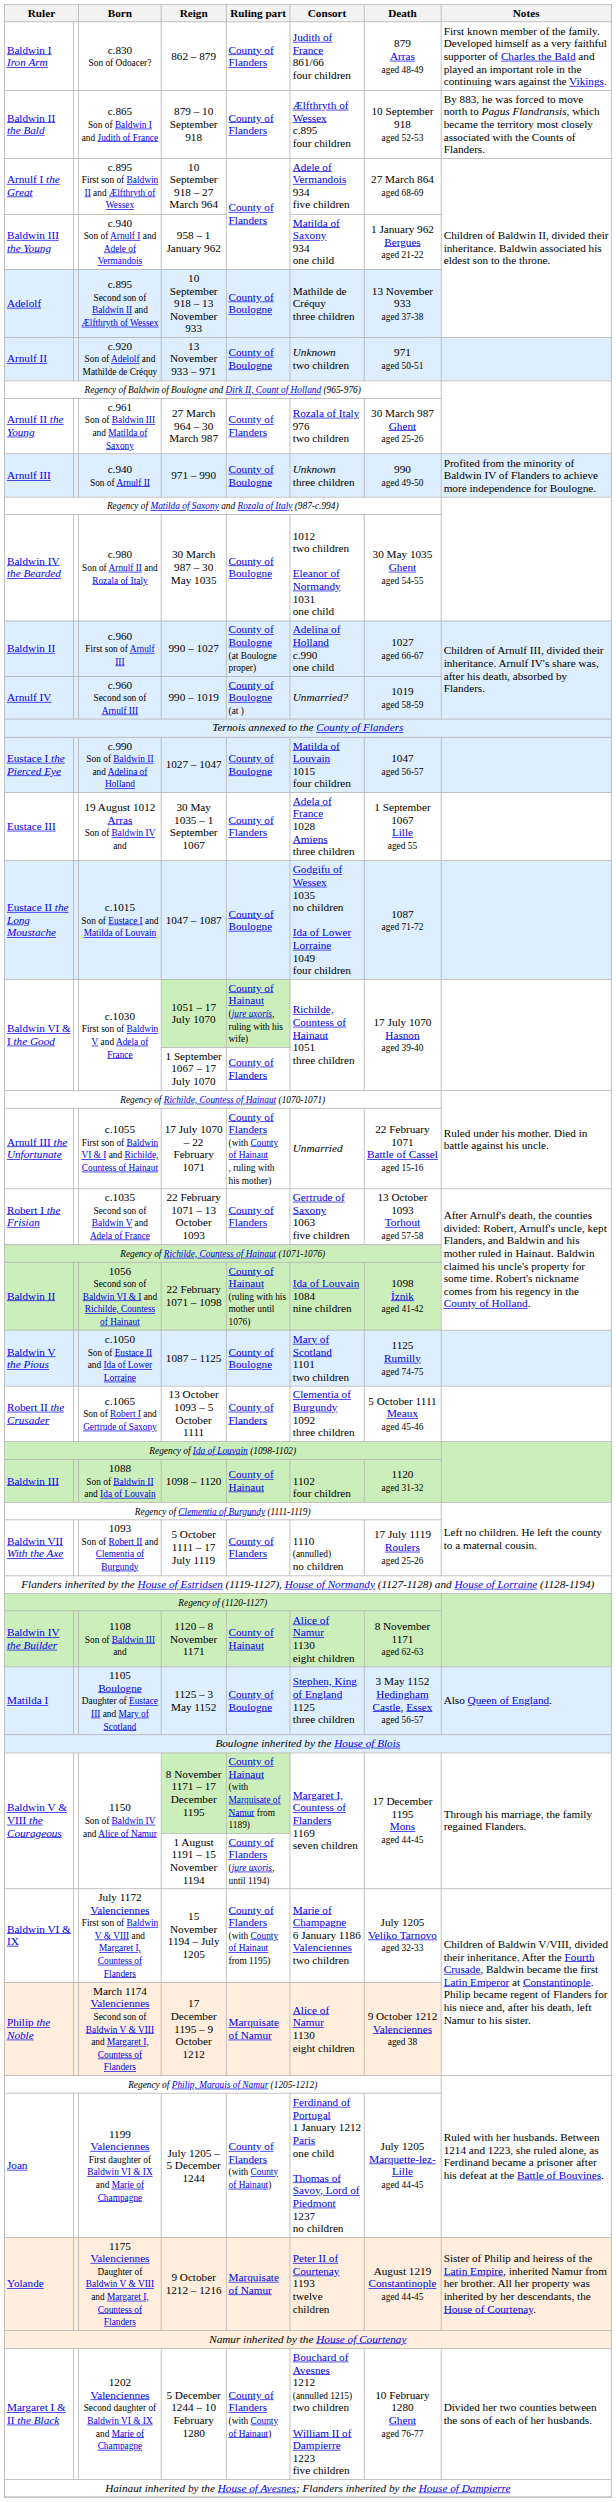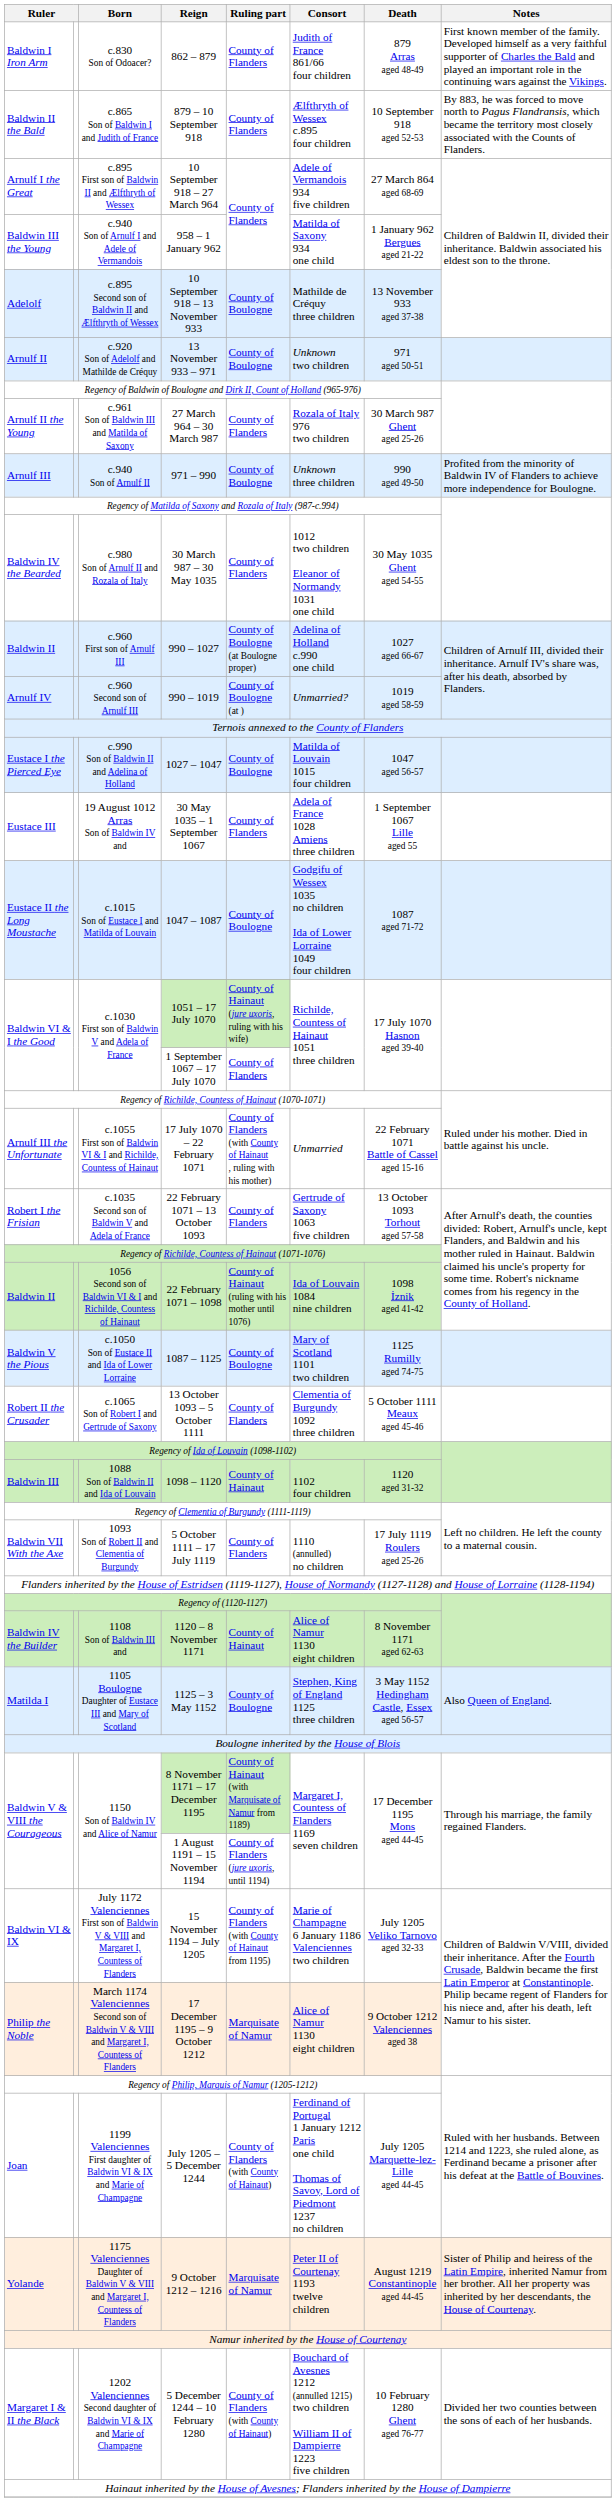 <table class="wikitable sticky-header">
 <tr>
 <th colspan=2>Ruler</th>
 <th>Born</th>
 <th>Reign</th>
 <th>Ruling part</th>
 <th>Consort</th>
 <th>Death</th>
 <th>Notes</th>
 </tr>
 <tr style="background:#fff">
 <td><a href='#'>Baldwin I <em>Iron Arm</em></a></td>
 <td></td>
 <td align=center>c.830<br><small>Son of Odoacer?</small></td>
 <td align=center>862 – 879</td>
 <td><a href='#'>County of Flanders</a></td>
 <td><a href='#'>Judith of France</a><br>861/66<br>four children</td>
 <td align=center>879<br><a href='#'>Arras</a><br><small>aged 48-49</small></td>
 <td>First known member of the family. Developed himself as a very faithful supporter of <a href='#'>Charles the Bald</a> and played an important role in the continuing wars against the <a href='#'>Vikings</a>.</td>
 </tr>
 <tr style="background:#fff">
 <td><a href='#'>Baldwin II <em>the Bald</em></a></td>
 <td></td>
 <td align=center>c.865<br><small>Son of <a href='#'>Baldwin I</a> and <a href='#'>Judith of France</a></small></td>
 <td align=center>879 – 10 September 918</td>
 <td><a href='#'>County of Flanders</a></td>
 <td><a href='#'>Ælfthryth of Wessex</a><br>c.895<br>four children</td>
 <td align=center>10 September 918<br><small>aged 52-53</small></td>
 <td>By 883, he was forced to move north to <em>Pagus Flandransis</em>, which became the territory most closely associated with the Counts of Flanders.</td>
 </tr>
 <tr style="background:#fff">
 <td><a href='#'>Arnulf I <em>the Great</em></a></td>
 <td></td>
 <td align=center>c.895<br><small>First son of <a href='#'>Baldwin II</a> and <a href='#'>Ælfthryth of Wessex</a></small></td>
 <td align=center>10 September 918 – 27 March 964</td>
 <td rowspan="2"><a href='#'>County of Flanders</a></td>
 <td><a href='#'>Adele of Vermandois</a><br>934<br>five children</td>
 <td align=center>27 March 864<br><small>aged 68-69</small></td>
 <td rowspan="3">Children of Baldwin II, divided their inheritance. Baldwin associated his eldest son to the throne.</td>
 </tr>
 <tr style="background:#fff">
 <td><a href='#'>Baldwin III <em>the Young</em></a></td>
 <td></td>
 <td align=center>c.940<br><small>Son of <a href='#'>Arnulf I</a> and <a href='#'>Adele of Vermandois</a></small></td>
 <td align=center>958 – 1 January 962</td>
 <td><a href='#'>Matilda of Saxony</a><br>934<br>one child</td>
 <td align=center>1 January 962<br><a href='#'>Bergues</a><br><small>aged 21-22</small></td>
 </tr>
 <tr style="background:#def">
 <td><a href='#'>Adelolf</a></td>
 <td></td>
 <td align=center>c.895<br><small>Second son of <a href='#'>Baldwin II</a> and <a href='#'>Ælfthryth of Wessex</a></small></td>
 <td align=center>10 September 918 – 13 November 933</td>
 <td><a href='#'>County of Boulogne</a></td>
 <td>Mathilde de Créquy<br>three children</td>
 <td align=center>13 November 933<br><small>aged 37-38</small></td>
 </tr>
 <tr style="background:#def">
 <td><a href='#'>Arnulf II</a></td>
 <td></td>
 <td align=center>c.920<br><small>Son of <a href='#'>Adelolf</a> and Mathilde de Créquy</small></td>
 <td align=center>13 November 933 – 971</td>
 <td><a href='#'>County of Boulogne</a></td>
 <td><em>Unknown</em><br>two children</td>
 <td align=center>971<br><small>aged 50-51</small></td>
 <td></td>
 </tr>
 <tr style="background:#fff">
 <td colspan=7 align=center><small><em>Regency of Baldwin of Boulogne and <a href='#'>Dirk II, Count of Holland</a> (965-976)</em></small></td>
 <td rowspan="2"></td>
 </tr>
 <tr style="background:#fff">
 <td><a href='#'>Arnulf II <em>the Young</em></a></td>
 <td></td>
 <td align=center>c.961<br><small>Son of <a href='#'>Baldwin III</a> and <a href='#'>Matilda of Saxony</a></small></td>
 <td align=center>27 March 964 – 30 March 987</td>
 <td><a href='#'>County of Flanders</a></td>
 <td><a href='#'>Rozala of Italy</a><br>976<br>two children</td>
 <td align=center>30 March 987<br><a href='#'>Ghent</a><br><small>aged 25-26</small></td>
 </tr>
 <tr style="background:#def">
 <td><a href='#'>Arnulf III</a></td>
 <td></td>
 <td align=center>c.940<br><small>Son of <a href='#'>Arnulf II</a></small></td>
 <td align=center>971 – 990</td>
 <td><a href='#'>County of Boulogne</a></td>
 <td><em>Unknown</em><br>three children</td>
 <td align=center>990<br><small>aged 49-50</small></td>
 <td>Profited from the minority of Baldwin IV of Flanders to achieve more independence for Boulogne.</td>
 </tr>
 <tr style="background:#fff">
 <td colspan=7 align=center><small><em>Regency of <a href='#'>Matilda of Saxony</a> and <a href='#'>Rozala of Italy</a> (987-c.994)</em></small></td>
 <td rowspan="2"></td>
 </tr>
 <tr style="background:#fff">
 <td><a href='#'>Baldwin IV <em>the Bearded</em></a></td>
 <td></td>
 <td align=center>c.980<br><small>Son of <a href='#'>Arnulf II</a> and <a href='#'>Rozala of Italy</a></small></td>
 <td align=center>30 March 987 – 30 May 1035</td>
-<td><a href='#'>County of Boulogne</a></td>
+<td><a href='#'>County of Flanders</a></td>
 <td><br>1012<br>two children<br><br><a href='#'>Eleanor of Normandy</a><br>1031<br>one child</td>
 <td align=center>30 May 1035<br><a href='#'>Ghent</a><br><small>aged 54-55</small></td>
 </tr>
 <tr style="background:#def">
 <td><a href='#'>Baldwin II</a></td>
 <td></td>
 <td align=center>c.960<br><small>First son of <a href='#'>Arnulf III</a></small></td>
 <td align=center>990 – 1027</td>
 <td><a href='#'>County of Boulogne</a><br><small>(at Boulogne proper)</small></td>
 <td><a href='#'>Adelina of Holland</a><br>c.990<br>one child</td>
 <td align=center>1027<br><small>aged 66-67</small></td>
 <td rowspan="2">Children of Arnulf III, divided their inheritance. Arnulf IV's share was, after his death, absorbed by Flanders.</td>
 </tr>
 <tr style="background:#def">
 <td><a href='#'>Arnulf IV</a></td>
 <td></td>
 <td align=center>c.960<br><small>Second son of <a href='#'>Arnulf III</a></small></td>
 <td align=center>990 – 1019</td>
 <td><a href='#'>County of Boulogne</a><br><small>(at )</small></td>
 <td><em>Unmarried?</em></td>
 <td align=center>1019<br><small>aged 58-59</small></td>
 </tr>
 <tr style="background:#def">
 <td colspan=8 align=center><em>Ternois annexed to the <a href='#'>County of Flanders</a></em></td>
 </tr>
 <tr style="background:#def">
 <td><a href='#'>Eustace I <em>the Pierced Eye</em></a></td>
 <td></td>
 <td align=center>c.990<br><small>Son of <a href='#'>Baldwin II</a> and <a href='#'>Adelina of Holland</a></small></td>
 <td align=center>1027 – 1047</td>
 <td><a href='#'>County of Boulogne</a></td>
 <td><a href='#'>Matilda of Louvain</a><br>1015<br>four children</td>
 <td align=center>1047<br><small>aged 56-57</small></td>
 <td></td>
 </tr>
 <tr style="background:#fff">
 <td><a href='#'>Eustace III</a></td>
 <td></td>
 <td align=center>19 August 1012<br><a href='#'>Arras</a><br><small>Son of <a href='#'>Baldwin IV</a> and </small></td>
 <td align=center>30 May 1035 – 1 September 1067</td>
 <td><a href='#'>County of Flanders</a></td>
 <td><a href='#'>Adela of France</a><br>1028<br><a href='#'>Amiens</a><br>three children</td>
 <td align=center>1 September 1067<br><a href='#'>Lille</a><br><small>aged 55</small></td>
 <td></td>
 </tr>
 <tr style="background:#def">
 <td><a href='#'>Eustace II <em>the Long Moustache</em></a></td>
 <td></td>
 <td align=center>c.1015<br><small>Son of <a href='#'>Eustace I</a> and <a href='#'>Matilda of Louvain</a></small></td>
 <td align=center>1047 – 1087</td>
 <td><a href='#'>County of Boulogne</a></td>
 <td><a href='#'>Godgifu of Wessex</a><br>1035<br>no children<br><br><a href='#'>Ida of Lower Lorraine</a><br>1049<br>four children</td>
 <td align=center>1087<br><small>aged 71-72</small></td>
 <td></td>
 </tr>
 <tr style="background:#fff">
 <td rowspan="2"><a href='#'>Baldwin VI & I <em>the Good</em></a></td>
 <td rowspan="2"></td>
 <td align=center rowspan="2">c.1030<br><small>First son of <a href='#'>Baldwin V</a> and <a href='#'>Adela of France</a></small></td>
 <td align=center style="background:#ceb">1051 – 17 July 1070</td>
 <td style="background:#ceb"><a href='#'>County of Hainaut</a><br><small>(<em><a href='#'>jure uxoris</a></em>, ruling with his wife)</small></td>
 <td rowspan="2"><a href='#'>Richilde, Countess of Hainaut</a><br>1051<br>three children</td>
 <td align=center rowspan="2">17 July 1070<br><a href='#'>Hasnon</a><br><small>aged 39-40</small></td>
 <td rowspan="2"></td>
 </tr>
 <tr style="background:#fff">
 <td align=center>1 September 1067 – 17 July 1070</td>
 <td><a href='#'>County of Flanders</a></td>
 </tr>
 <tr style="background:#fff">
 <td colspan=7 align=center><small><em>Regency of <a href='#'>Richilde, Countess of Hainaut</a> (1070-1071)</em></small></td>
 <td rowspan="2">Ruled under his mother. Died in battle against his uncle.</td>
 </tr>
 <tr style="background:#fff">
 <td><a href='#'>Arnulf III <em>the Unfortunate</em></a></td>
 <td></td>
 <td align=center>c.1055<br><small>First son of <a href='#'>Baldwin VI & I</a> and <a href='#'>Richilde, Countess of Hainaut</a></small></td>
 <td align=center>17 July 1070 – 22 February 1071</td>
 <td><a href='#'>County of Flanders</a><br><small>(with <a href='#'>County of Hainaut</a><br>, ruling with his mother)</small></td>
 <td><em>Unmarried</em></td>
 <td align=center>22 February 1071<br><a href='#'>Battle of Cassel</a><br><small>aged 15-16</small></td>
 </tr>
 <tr style="background:#fff">
 <td><a href='#'>Robert I <em>the Frisian</em></a></td>
 <td></td>
 <td align=center>c.1035<br><small>Second son of <a href='#'>Baldwin V</a> and <a href='#'>Adela of France</a></small></td>
 <td align=center>22 February 1071 – 13 October 1093</td>
 <td><a href='#'>County of Flanders</a></td>
 <td><a href='#'>Gertrude of Saxony</a><br>1063<br>five children</td>
 <td align=center>13 October 1093<br><a href='#'>Torhout</a><br><small>aged 57-58</small></td>
 <td rowspan="3">After Arnulf's death, the counties divided: Robert, Arnulf's uncle, kept Flanders, and Baldwin and his mother ruled in Hainaut. Baldwin claimed his uncle's property for some time. Robert's nickname comes from his regency in the <a href='#'>County of Holland</a>.</td>
 </tr>
 <tr style="background:#ceb">
 <td colspan=7 align=center><small><em>Regency of <a href='#'>Richilde, Countess of Hainaut</a> (1071-1076)</em></small></td>
 </tr>
 <tr style="background:#ceb">
 <td><a href='#'>Baldwin II</a></td>
 <td></td>
 <td align=center>1056<br><small>Second son of <a href='#'>Baldwin VI & I</a> and <a href='#'>Richilde, Countess of Hainaut</a></small></td>
 <td align=center>22 February 1071 – 1098</td>
 <td><a href='#'>County of Hainaut</a><br><small>(ruling with his mother until 1076)</small></td>
 <td><a href='#'>Ida of Louvain</a><br>1084<br>nine children</td>
 <td align=center>1098<br><a href='#'>İznik</a><br><small>aged 41-42</small></td>
 </tr>
 <tr style="background:#def">
 <td><a href='#'>Baldwin V <em>the Pious</em></a></td>
 <td></td>
 <td align=center>c.1050<br><small>Son of <a href='#'>Eustace II</a> and <a href='#'>Ida of Lower Lorraine</a></small></td>
 <td align=center>1087 – 1125</td>
 <td><a href='#'>County of Boulogne</a></td>
 <td><a href='#'>Mary of Scotland</a><br>1101<br>two children</td>
 <td align=center>1125<br><a href='#'>Rumilly</a><br><small>aged 74-75</small></td>
 <td></td>
 </tr>
 <tr style="background:#fff">
 <td><a href='#'>Robert II <em>the Crusader</em></a></td>
 <td></td>
 <td align=center>c.1065<br><small>Son of <a href='#'>Robert I</a> and <a href='#'>Gertrude of Saxony</a></small></td>
 <td align=center>13 October 1093 – 5 October 1111</td>
 <td><a href='#'>County of Flanders</a></td>
 <td><a href='#'>Clementia of Burgundy</a><br>1092<br>three children</td>
 <td align=center>5 October 1111<br><a href='#'>Meaux</a><br><small>aged 45-46</small></td>
 <td></td>
 </tr>
 <tr style="background:#ceb">
 <td colspan=7 align=center><small><em>Regency of <a href='#'>Ida of Louvain</a> (1098-1102)</em></small></td>
 <td rowspan="2"></td>
 </tr>
 <tr style="background:#ceb">
 <td><a href='#'>Baldwin III</a></td>
 <td></td>
 <td align=center>1088<br><small>Son of <a href='#'>Baldwin II</a> and <a href='#'>Ida of Louvain</a></small></td>
 <td align=center>1098 – 1120</td>
 <td><a href='#'>County of Hainaut</a></td>
 <td><br>1102<br>four children</td>
 <td align=center>1120<br><small>aged 31-32</small></td>
 </tr>
 <tr style="background:#fff">
 <td colspan=7 align=center><small><em>Regency of <a href='#'>Clementia of Burgundy</a> (1111-1119)</em></small></td>
 <td rowspan="2">Left no children. He left the county to a maternal cousin.</td>
 </tr>
 <tr style="background:#fff">
 <td><a href='#'>Baldwin VII <em>With the Axe</em></a></td>
 <td></td>
 <td align=center>1093<br><small>Son of <a href='#'>Robert II</a> and <a href='#'>Clementia of Burgundy</a></small></td>
 <td align=center>5 October 1111 – 17 July 1119</td>
 <td><a href='#'>County of Flanders</a></td>
 <td><br>1110<br><small>(annulled)</small><br>no children</td>
 <td align=center>17 July 1119<br><a href='#'>Roulers</a><br><small>aged 25-26</small></td>
 </tr>
 <tr style="background:#fff">
 <td colspan=8 align=center><em>Flanders inherited by the <a href='#'>House of Estridsen</a> (1119-1127), <a href='#'>House of Normandy</a> (1127-1128) and <a href='#'>House of Lorraine</a> (1128-1194)</em></td>
 </tr>
 <tr style="background:#ceb">
 <td colspan=7 align=center><small><em>Regency of  (1120-1127)</em></small></td>
 <td rowspan="2"></td>
 </tr>
 <tr style="background:#ceb">
 <td><a href='#'>Baldwin IV <em>the Builder</em></a></td>
 <td></td>
 <td align=center>1108<br><small>Son of <a href='#'>Baldwin III</a> and </small></td>
 <td align=center>1120 – 8 November 1171</td>
 <td><a href='#'>County of Hainaut</a></td>
 <td><a href='#'>Alice of Namur</a><br>1130<br>eight children</td>
 <td align=center>8 November 1171<br><small>aged 62-63</small></td>
 </tr>
 <tr style="background:#def">
 <td><a href='#'>Matilda I</a></td>
 <td></td>
 <td align=center>1105<br><a href='#'>Boulogne</a><br><small>Daughter of <a href='#'>Eustace III</a> and <a href='#'>Mary of Scotland</a></small></td>
 <td align=center>1125 – 3 May 1152</td>
 <td><a href='#'>County of Boulogne</a></td>
 <td><a href='#'>Stephen, King of England</a><br>1125<br>three children</td>
 <td align=center>3 May 1152<br><a href='#'>Hedingham Castle</a>, <a href='#'>Essex</a><br><small>aged 56-57</small></td>
 <td>Also <a href='#'>Queen of England</a>.</td>
 </tr>
 <tr style="background:#def">
 <td colspan=8 align=center><em>Boulogne inherited by the <a href='#'>House of Blois</a></em></td>
 </tr>
 <tr style="background:#fff">
 <td rowspan="2"><a href='#'>Baldwin V & VIII <em>the Courageous</em></a></td>
 <td rowspan="2"></td>
 <td align=center rowspan="2">1150<br><small>Son of <a href='#'>Baldwin IV</a> and <a href='#'>Alice of Namur</a></small></td>
 <td align=center style="background:#ceb">8 November 1171 – 17 December 1195</td>
 <td style="background:#ceb"><a href='#'>County of Hainaut</a><br><small>(with <a href='#'>Marquisate of Namur</a> from 1189)</small></td>
 <td rowspan="2"><a href='#'>Margaret I, Countess of Flanders</a><br>1169<br>seven children</td>
 <td align=center rowspan="2">17 December 1195<br><a href='#'>Mons</a><br><small>aged 44-45</small></td>
 <td rowspan="2">Through his marriage, the family regained Flanders.</td>
 </tr>
 <tr style="background:#fff">
 <td align=center>1 August 1191 – 15 November 1194</td>
 <td><a href='#'>County of Flanders</a><br><small>(<em><a href='#'>jure uxoris</a></em>, until 1194)</small></td>
 </tr>
 <tr style="background:#fff">
 <td><a href='#'>Baldwin VI & IX</a></td>
 <td></td>
 <td align=center>July 1172<br><a href='#'>Valenciennes</a><br><small>First son of <a href='#'>Baldwin V & VIII</a> and <a href='#'>Margaret I, Countess of Flanders</a></small></td>
 <td align=center>15 November 1194 – July 1205</td>
 <td><a href='#'>County of Flanders</a><br><small>(with <a href='#'>County of Hainaut</a> from 1195)</small></td>
 <td><a href='#'>Marie of Champagne</a><br>6 January 1186<br><a href='#'>Valenciennes</a><br>two children</td>
 <td align=center>July 1205<br><a href='#'>Veliko Tarnovo</a><br><small>aged 32-33</small></td>
 <td rowspan="2">Children of Baldwin V/VIII, divided their inheritance. After the <a href='#'>Fourth Crusade</a>, Baldwin became the first <a href='#'>Latin Emperor</a> at <a href='#'>Constantinople</a>. Philip became regent of Flanders for his niece and, after his death, left Namur to his sister.</td>
 </tr>
 <tr style="background:#fedf">
 <td><a href='#'>Philip <em>the Noble</em></a></td>
 <td></td>
 <td align=center>March 1174<br><a href='#'>Valenciennes</a><br><small>Second son of <a href='#'>Baldwin V & VIII</a> and <a href='#'>Margaret I, Countess of Flanders</a></small></td>
 <td align=center>17 December 1195 – 9 October 1212</td>
 <td><a href='#'>Marquisate of Namur</a></td>
 <td><a href='#'>Alice of Namur</a><br>1130<br>eight children</td>
 <td align=center>9 October 1212<br><a href='#'>Valenciennes</a><br><small>aged 38</small></td>
 </tr>
 <tr style="background:#fff">
 <td colspan=7 align=center><small><em>Regency of <a href='#'>Philip, Marquis of Namur</a> (1205-1212)</em></small></td>
 <td rowspan="2">Ruled with her husbands. Between 1214 and 1223, she ruled alone, as Ferdinand became a prisoner after his defeat at the <a href='#'>Battle of Bouvines</a>.</td>
 </tr>
 <tr style="background:#fff">
 <td><a href='#'>Joan</a></td>
 <td></td>
 <td align=center>1199<br><a href='#'>Valenciennes</a><br><small>First daughter of <a href='#'>Baldwin VI & IX</a> and <a href='#'>Marie of Champagne</a></small></td>
 <td align=center>July 1205 – 5 December 1244</td>
 <td><a href='#'>County of Flanders</a><br><small>(with <a href='#'>County of Hainaut</a>)</small></td>
 <td><a href='#'>Ferdinand of Portugal</a><br>1 January 1212<br><a href='#'>Paris</a><br>one child<br><br><a href='#'>Thomas of Savoy, Lord of Piedmont</a><br>1237<br>no children</td>
 <td align=center>July 1205<br><a href='#'>Marquette-lez-Lille</a><br><small>aged 44-45</small></td>
 </tr>
 <tr style="background:#fedf">
 <td><a href='#'>Yolande</a></td>
 <td></td>
 <td align=center>1175<br><a href='#'>Valenciennes</a><br><small>Daughter of <a href='#'>Baldwin V & VIII</a> and <a href='#'>Margaret I, Countess of Flanders</a></small></td>
 <td align=center>9 October 1212 – 1216</td>
 <td><a href='#'>Marquisate of Namur</a></td>
 <td><a href='#'>Peter II of Courtenay</a><br>1193<br>twelve children</td>
 <td align=center>August 1219<br><a href='#'>Constantinople</a><br><small>aged 44-45</small></td>
 <td>Sister of Philip and heiress of the <a href='#'>Latin Empire</a>, inherited Namur from her brother. All her property was inherited by her descendants, the <a href='#'>House of Courtenay</a>.</td>
 </tr>
 <tr style="background:#fedf">
 <td colspan=8 align=center><em>Namur inherited by the <a href='#'>House of Courtenay</a></em></td>
 </tr>
 <tr style="background:#fff">
 <td><a href='#'>Margaret I & II <em>the Black</em></a></td>
 <td></td>
 <td align=center>1202<br><a href='#'>Valenciennes</a><br><small>Second daughter of <a href='#'>Baldwin VI & IX</a> and <a href='#'>Marie of Champagne</a></small></td>
 <td align=center>5 December 1244 – 10 February 1280</td>
 <td><a href='#'>County of Flanders</a><br><small>(with <a href='#'>County of Hainaut</a>)</small></td>
 <td><a href='#'>Bouchard of Avesnes</a><br>1212<br><small>(annulled 1215)</small><br>two children<br><br><a href='#'>William II of Dampierre</a><br>1223<br>five children</td>
 <td align=center>10 February 1280<br><a href='#'>Ghent</a><br><small>aged 76-77</small></td>
 <td>Divided her two counties between the sons of each of her husbands.</td>
 </tr>
 <tr style="background:#fff">
 <td colspan=8 align=center><em>Hainaut inherited by the <a href='#'>House of Avesnes</a>; Flanders inherited by the <a href='#'>House of Dampierre</a> </em></td>
 </tr>
 <tr>
 </tr>
 </table>
